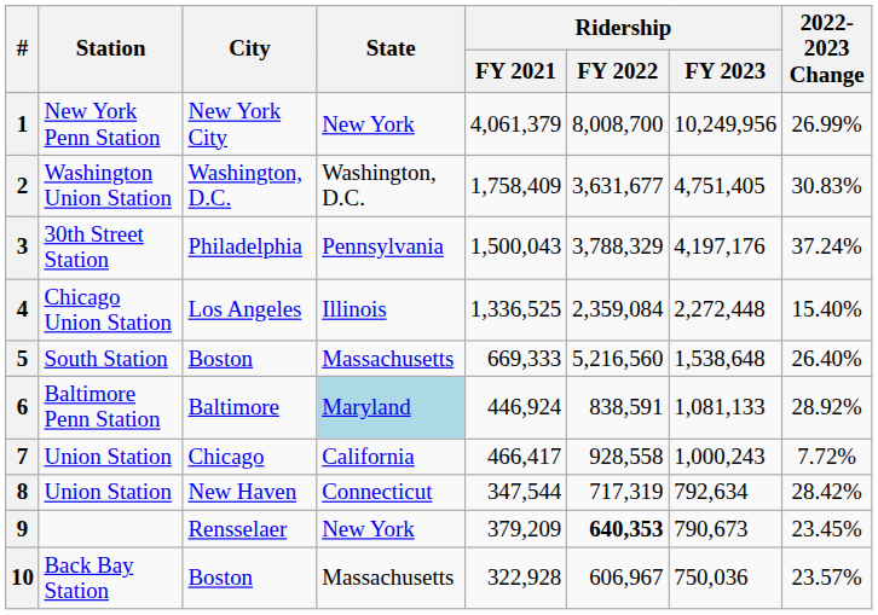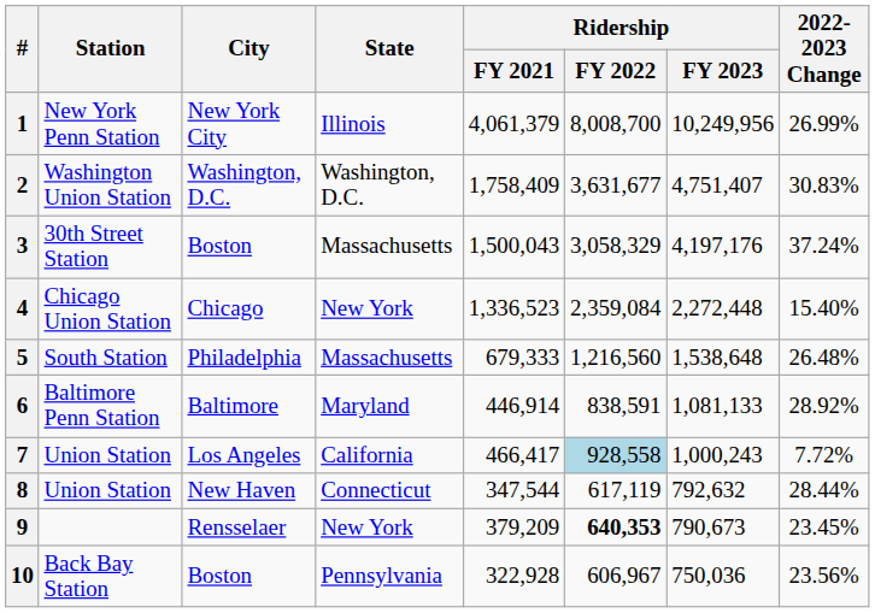 <table class="wikitable sortable sticky-header-multi">
 <tr>
 <th rowspan = 2>#</th>
 <th rowspan = 2>Station</th>
 <th rowspan = 2>City</th>
 <th rowspan = 2>State</th>
 <th colspan="3">Ridership</th>
 <th rowspan = 2>2022-2023<br>Change</th>
 </tr>
 <tr>
 <th>FY 2021</th>
 <th>FY 2022</th>
 <th>FY 2023 </th>
 </tr>
 <tr>
 <th>1</th>
 <td><a href='#'>New York Penn Station</a></td>
 <td><a href='#'>New York City</a></td>
-<td><a href='#'>New York</a></td>
+<td><a href='#'>Illinois</a></td>
 <td align = right>4,061,379</td>
 <td align = right>8,008,700</td>
 <td>10,249,956</td>
 <td align="center"> 26.99%</td>
 </tr>
 <tr>
 <th>2</th>
 <td><a href='#'>Washington Union Station</a></td>
 <td><a href='#'>Washington, D.C.</a></td>
 <td>Washington, D.C.</td>
 <td align = right>1,758,409</td>
 <td align = right>3,631,677</td>
-<td>4,751,405</td>
+<td>4,751,407</td>
 <td align="center"> 30.83%</td>
 </tr>
 <tr>
 <th>3</th>
 <td><a href='#'>30th Street Station</a></td>
-<td><a href='#'>Philadelphia</a></td>
-<td><a href='#'>Pennsylvania</a></td>
+<td><a href='#'>Boston</a></td>
+<td>Massachusetts</td>
 <td align = right>1,500,043</td>
-<td align = right>3,788,329</td>
+<td align = right>3,058,329</td>
 <td>4,197,176</td>
 <td align="center"> 37.24%</td>
 </tr>
 <tr>
 <th>4</th>
 <td><a href='#'>Chicago Union Station</a></td>
-<td><a href='#'>Los Angeles</a></td>
-<td><a href='#'>Illinois</a></td>
-<td align = right>1,336,525</td>
+<td><a href='#'>Chicago</a></td>
+<td><a href='#'>New York</a></td>
+<td align = right>1,336,523</td>
 <td align = right>2,359,084</td>
 <td>2,272,448</td>
 <td align="center"> 15.40%</td>
 </tr>
 <tr>
 <th>5</th>
 <td><a href='#'>South Station</a></td>
-<td><a href='#'>Boston</a></td>
+<td><a href='#'>Philadelphia</a></td>
 <td><a href='#'>Massachusetts</a></td>
-<td align = right>669,333</td>
-<td align = right>5,216,560</td>
+<td align = right>679,333</td>
+<td align = right>1,216,560</td>
 <td>1,538,648</td>
-<td align="center"> 26.40%</td>
+<td align="center"> 26.48%</td>
 </tr>
 <tr>
 <th>6</th>
 <td><a href='#'>Baltimore Penn Station</a></td>
 <td><a href='#'>Baltimore</a></td>
-<td style="background: lightblue;"><a href='#'>Maryland</a></td>
-<td align="right">446,924</td>
+<td><a href='#'>Maryland</a></td>
+<td align="right">446,914</td>
 <td align="right">838,591</td>
 <td>1,081,133</td>
 <td align="center"> 28.92%</td>
 </tr>
 <tr>
 <th>7</th>
 <td><a href='#'>Union Station</a></td>
-<td><a href='#'>Chicago</a></td>
+<td><a href='#'>Los Angeles</a></td>
 <td><a href='#'>California</a></td>
 <td align="right">466,417</td>
-<td align="right">928,558</td>
+<td align="right" style="background: lightblue;">928,558</td>
 <td>1,000,243</td>
 <td align="center"> 7.72%</td>
 </tr>
 <tr>
 <th>8</th>
 <td><a href='#'>Union Station</a></td>
 <td><a href='#'>New Haven</a></td>
 <td><a href='#'>Connecticut</a></td>
 <td align="right">347,544</td>
-<td align="right">717,319</td>
-<td>792,634</td>
-<td align="center"> 28.42%</td>
+<td align="right">617,119</td>
+<td>792,632</td>
+<td align="center"> 28.44%</td>
 </tr>
 <tr>
 <th>9</th>
 <td></td>
 <td><a href='#'>Rensselaer</a></td>
 <td><a href='#'>New York</a></td>
 <td align="right">379,209</td>
 <td align="right"><strong>640,353</strong></td>
 <td>790,673</td>
 <td align="center"> 23.45%</td>
 </tr>
 <tr>
 <th>10</th>
 <td><a href='#'>Back Bay Station</a></td>
 <td><a href='#'>Boston</a></td>
-<td>Massachusetts</td>
+<td><a href='#'>Pennsylvania</a></td>
 <td align = right>322,928</td>
 <td align = right>606,967</td>
 <td>750,036</td>
-<td align="center"> 23.57%</td>
+<td align="center"> 23.56%</td>
 </tr>
 </table>
